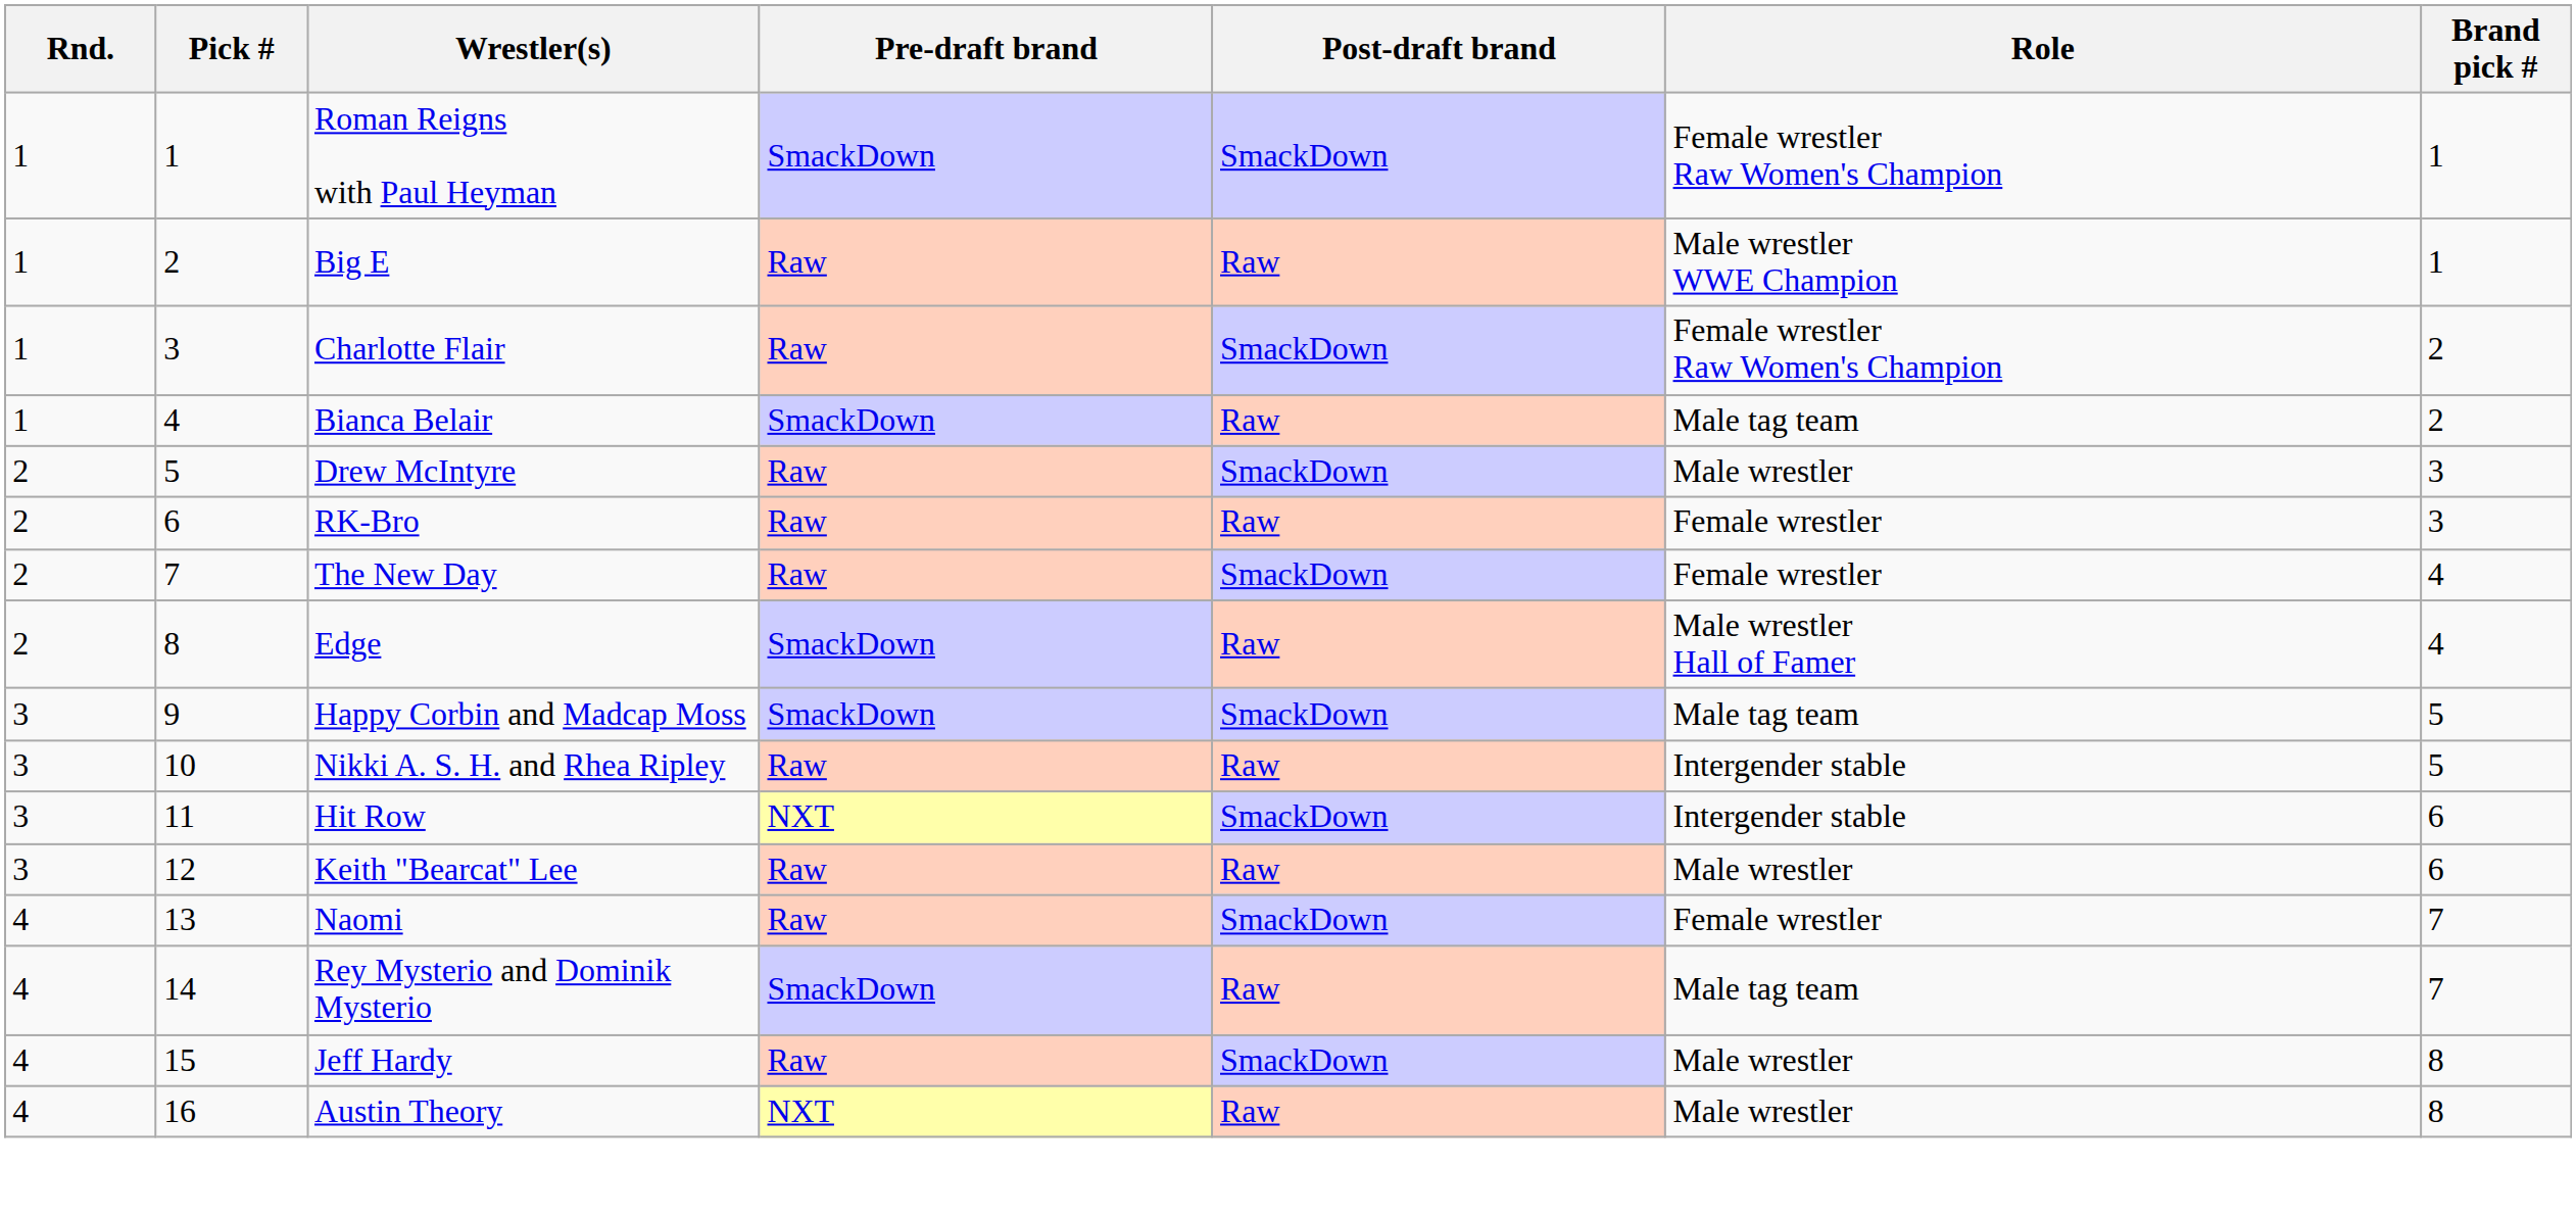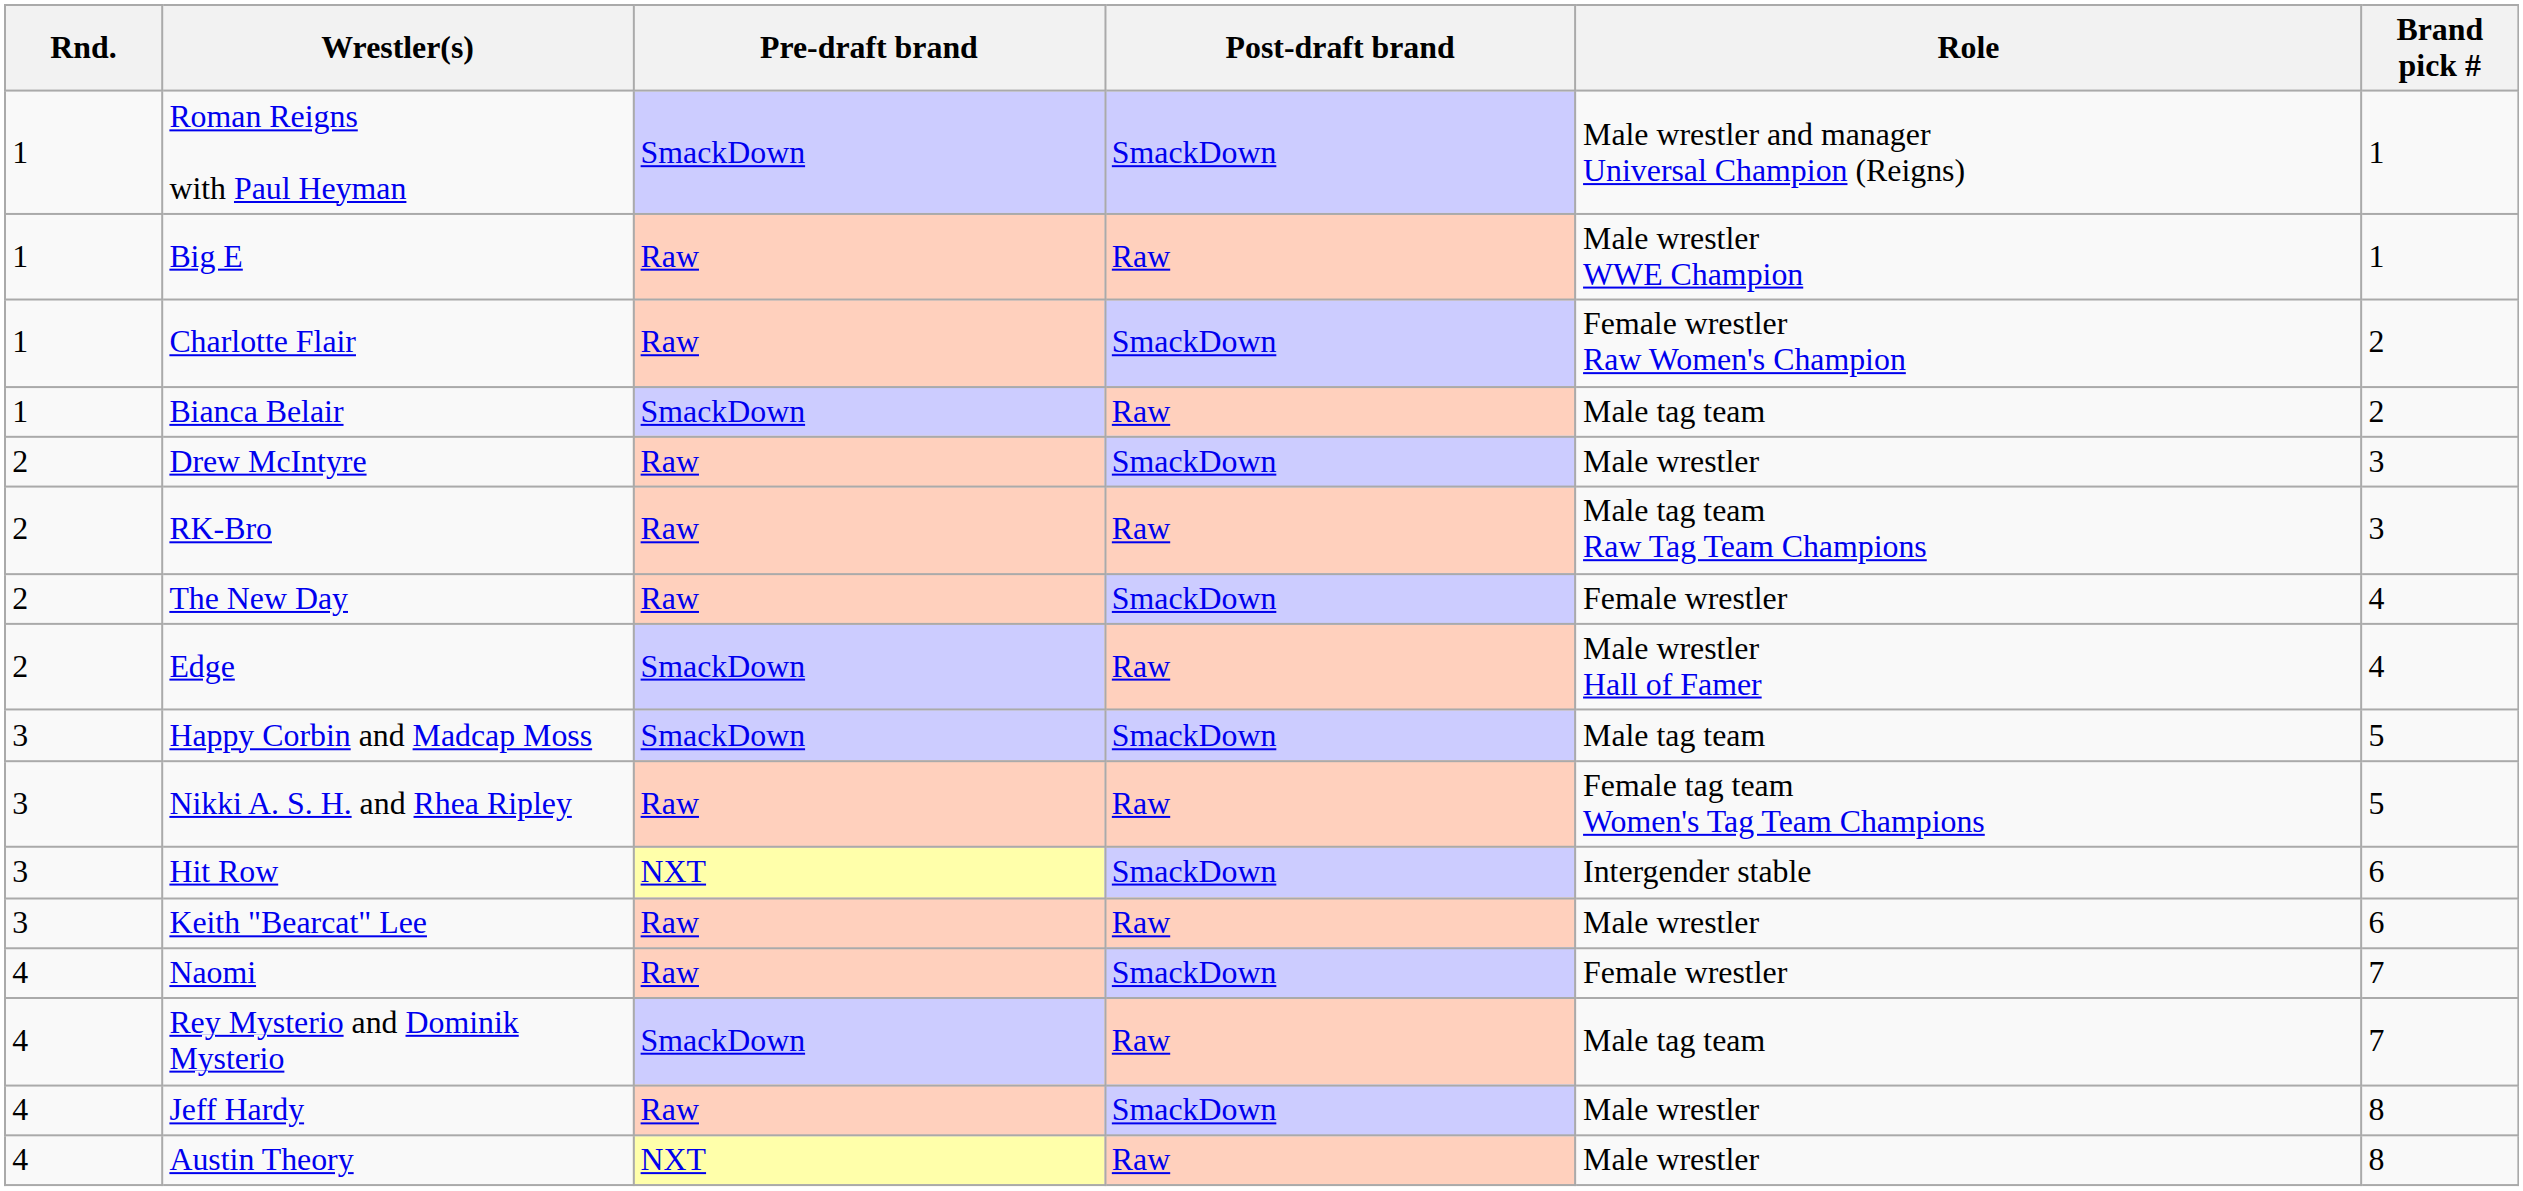 <table class="wikitable sortable" style="width: 100%">
 <tr>
 <th width="5%">Rnd.</th>
-<th width="5%">Pick #</th>
 <th width="15%">Wrestler(s)<br></th>
 <th width="15%">Pre-draft brand</th>
 <th width="15%">Post-draft brand</th>
 <th width="25%">Role</th>
 <th width="5%">Brand pick #</th>
 </tr>
 <tr>
 <td>1</td>
-<td>1</td>
 <td><a href='#'>Roman Reigns</a><br><br>with <a href='#'>Paul Heyman</a></td>
 <td style="background:#ccf;"><a href='#'>SmackDown</a></td>
 <td style="background:#ccf;"><a href='#'>SmackDown</a></td>
-<td>Female wrestler<br><a href='#'>Raw Women's Champion</a></td>
+<td>Male wrestler and manager<br><a href='#'>Universal Champion</a> (Reigns)</td>
 <td>1</td>
 </tr>
 <tr>
 <td>1</td>
-<td>2</td>
 <td><a href='#'>Big E</a><br></td>
 <td style="background:#ffd0bd"><a href='#'>Raw</a></td>
 <td style="background:#ffd0bd"><a href='#'>Raw</a></td>
 <td>Male wrestler<br><a href='#'>WWE Champion</a></td>
 <td>1</td>
 </tr>
 <tr>
 <td>1</td>
-<td>3</td>
 <td><a href='#'>Charlotte Flair</a></td>
 <td style="background:#ffd0bd"><a href='#'>Raw</a></td>
 <td style="background:#ccf;"><a href='#'>SmackDown</a></td>
 <td>Female wrestler<br><a href='#'>Raw Women's Champion</a></td>
 <td>2</td>
 </tr>
 <tr>
 <td>1</td>
-<td>4</td>
 <td><a href='#'>Bianca Belair</a></td>
 <td style="background:#ccf;"><a href='#'>SmackDown</a></td>
 <td style="background:#ffd0bd"><a href='#'>Raw</a></td>
 <td>Male tag team</td>
 <td>2</td>
 </tr>
 <tr>
 <td>2</td>
-<td>5</td>
 <td><a href='#'>Drew McIntyre</a></td>
 <td style="background:#ffd0bd"><a href='#'>Raw</a></td>
 <td style="background:#ccf;"><a href='#'>SmackDown</a></td>
 <td>Male wrestler</td>
 <td>3</td>
 </tr>
 <tr>
 <td>2</td>
-<td>6</td>
 <td><a href='#'>RK-Bro</a><br></td>
 <td style="background:#ffd0bd"><a href='#'>Raw</a></td>
 <td style="background:#ffd0bd"><a href='#'>Raw</a></td>
-<td>Female wrestler</td>
+<td>Male tag team<br><a href='#'>Raw Tag Team Champions</a></td>
 <td>3</td>
 </tr>
 <tr>
 <td>2</td>
-<td>7</td>
 <td><a href='#'>The New Day</a><br></td>
 <td style="background:#ffd0bd"><a href='#'>Raw</a></td>
 <td style="background:#ccf;"><a href='#'>SmackDown</a></td>
 <td>Female wrestler</td>
 <td>4</td>
 </tr>
 <tr>
 <td>2</td>
-<td>8</td>
 <td><a href='#'>Edge</a><br></td>
 <td style="background:#ccf;"><a href='#'>SmackDown</a></td>
 <td style="background:#ffd0bd"><a href='#'>Raw</a></td>
 <td>Male wrestler<br><a href='#'>Hall of Famer</a></td>
 <td>4</td>
 </tr>
 <tr>
 <td>3</td>
-<td>9</td>
 <td><a href='#'>Happy Corbin</a> and <a href='#'>Madcap Moss</a></td>
 <td style="background:#ccf;"><a href='#'>SmackDown</a></td>
 <td style="background:#ccf;"><a href='#'>SmackDown</a></td>
 <td>Male tag team</td>
 <td>5</td>
 </tr>
 <tr>
 <td>3</td>
-<td>10</td>
 <td><a href='#'>Nikki A. S. H.</a> and <a href='#'>Rhea Ripley</a></td>
 <td style="background:#ffd0bd"><a href='#'>Raw</a></td>
 <td style="background:#ffd0bd"><a href='#'>Raw</a></td>
-<td>Intergender stable</td>
+<td>Female tag team<br><a href='#'>Women's Tag Team Champions</a></td>
 <td>5</td>
 </tr>
 <tr>
 <td>3</td>
-<td>11</td>
 <td><a href='#'>Hit Row</a><br></td>
 <td style="background:#FFA"><a href='#'>NXT</a></td>
 <td style="background:#ccf;"><a href='#'>SmackDown</a></td>
 <td>Intergender stable</td>
 <td>6</td>
 </tr>
 <tr>
 <td>3</td>
-<td>12</td>
 <td><a href='#'>Keith "Bearcat" Lee</a></td>
 <td style="background:#ffd0bd"><a href='#'>Raw</a></td>
 <td style="background:#ffd0bd"><a href='#'>Raw</a></td>
 <td>Male wrestler</td>
 <td>6</td>
 </tr>
 <tr>
 <td>4</td>
-<td>13</td>
 <td><a href='#'>Naomi</a></td>
 <td style="background:#ffd0bd"><a href='#'>Raw</a></td>
 <td style="background:#ccf;"><a href='#'>SmackDown</a></td>
 <td>Female wrestler</td>
 <td>7</td>
 </tr>
 <tr>
 <td>4</td>
-<td>14</td>
 <td><a href='#'>Rey Mysterio</a> and <a href='#'>Dominik Mysterio</a></td>
 <td style="background:#ccf;"><a href='#'>SmackDown</a></td>
 <td style="background:#ffd0bd"><a href='#'>Raw</a></td>
 <td>Male tag team</td>
 <td>7</td>
 </tr>
 <tr>
 <td>4</td>
-<td>15</td>
 <td><a href='#'>Jeff Hardy</a></td>
 <td style="background:#ffd0bd"><a href='#'>Raw</a></td>
 <td style="background:#ccf;"><a href='#'>SmackDown</a></td>
 <td>Male wrestler</td>
 <td>8</td>
 </tr>
 <tr>
 <td>4</td>
-<td>16</td>
 <td><a href='#'>Austin Theory</a></td>
 <td style="background:#FFA"><a href='#'>NXT</a></td>
 <td style="background:#ffd0bd"><a href='#'>Raw</a></td>
 <td>Male wrestler</td>
 <td>8</td>
 </tr>
 </table>
